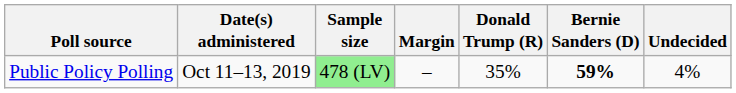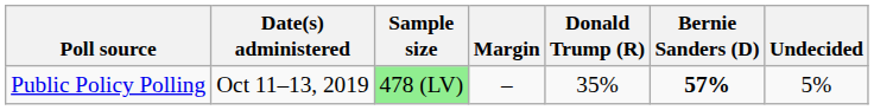 <table class="wikitable" style="font-size:90%;text-align:center;">
 <tr valign=bottom style="font-size:90%;">
 <th>Poll source</th>
 <th>Date(s)<br>administered</th>
 <th>Sample<br>size</th>
 <th>Margin<br></th>
 <th>Donald<br>Trump (R)</th>
 <th>Bernie<br>Sanders (D)</th>
 <th>Undecided</th>
 </tr>
 <tr>
 <td style="text-align:left;"><a href='#'>Public Policy Polling</a></td>
 <td>Oct 11–13, 2019</td>
 <td style="background: lightgreen;">478 (LV)</td>
 <td>–</td>
 <td>35%</td>
-<td><strong>59%</strong></td>
-<td>4%</td>
+<td><strong>57%</strong></td>
+<td>5%</td>
 </tr>
 </table>
